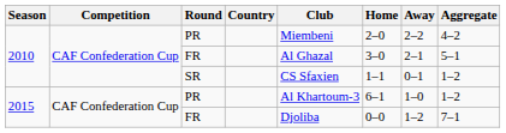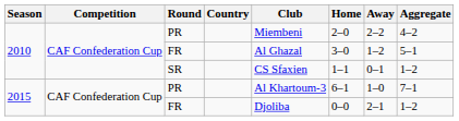 <table class=wikitable>
 <tr>
 <th>Season</th>
 <th>Competition</th>
 <th>Round</th>
 <th>Country</th>
 <th>Club</th>
 <th>Home</th>
 <th>Away</th>
 <th>Aggregate</th>
 </tr>
 <tr>
 <td rowspan=3><a href='#'>2010</a></td>
 <td rowspan=3><a href='#'>CAF Confederation Cup</a></td>
 <td>PR</td>
 <td></td>
 <td><a href='#'>Miembeni</a></td>
 <td>2–0</td>
 <td>2–2</td>
 <td>4–2</td>
 </tr>
 <tr>
 <td>FR</td>
 <td></td>
 <td><a href='#'>Al Ghazal</a></td>
 <td>3–0</td>
-<td>2–1</td>
+<td>1–2</td>
 <td>5–1</td>
 </tr>
 <tr>
 <td>SR</td>
 <td></td>
 <td><a href='#'>CS Sfaxien</a></td>
 <td>1–1</td>
 <td>0–1</td>
 <td>1–2</td>
 </tr>
 <tr>
 <td rowspan=2><a href='#'>2015</a></td>
 <td rowspan=2>CAF Confederation Cup</td>
 <td>PR</td>
 <td></td>
 <td><a href='#'>Al Khartoum-3</a></td>
 <td>6–1</td>
 <td>1–0</td>
-<td>1–2</td>
+<td>7–1</td>
 </tr>
 <tr>
 <td>FR</td>
 <td></td>
 <td><a href='#'>Djoliba</a></td>
 <td>0–0</td>
+<td>2–1</td>
 <td>1–2</td>
-<td>7–1</td>
 </tr>
 </table>
